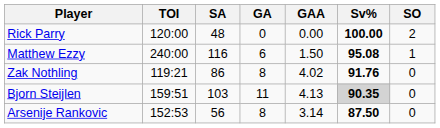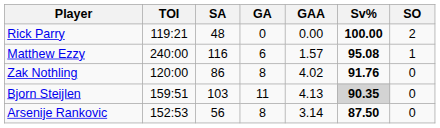 <table class="wikitable sortable" style="text-align:center;">
 <tr>
 <th width="170px">Player</th>
 <th width="60px">TOI</th>
 <th width="50px">SA</th>
 <th width="50px">GA</th>
 <th width="60px">GAA</th>
 <th width="60px">Sv%</th>
 <th width="50px">SO</th>
 </tr>
 <tr>
 <td style="text-align:left;"> <a href='#'>Rick Parry</a></td>
-<td>120:00</td>
+<td>119:21</td>
 <td>48</td>
 <td>0</td>
 <td>0.00</td>
 <td><strong>100.00</strong></td>
 <td>2</td>
 </tr>
 <tr>
 <td style="text-align:left;"> <a href='#'>Matthew Ezzy</a></td>
 <td>240:00</td>
 <td>116</td>
 <td>6</td>
-<td>1.50</td>
+<td>1.57</td>
 <td><strong>95.08</strong></td>
 <td>1</td>
 </tr>
 <tr>
 <td style="text-align:left;"> <a href='#'>Zak Nothling</a></td>
-<td>119:21</td>
+<td>120:00</td>
 <td>86</td>
 <td>8</td>
 <td>4.02</td>
 <td><strong>91.76</strong></td>
 <td>0</td>
 </tr>
 <tr>
 <td style="text-align:left;"> <a href='#'>Bjorn Steijlen</a></td>
 <td>159:51</td>
 <td>103</td>
 <td>11</td>
 <td>4.13</td>
 <td style="background: lightgrey;"><strong>90.35</strong></td>
 <td>0</td>
 </tr>
 <tr>
 <td style="text-align:left;"> <a href='#'>Arsenije Rankovic</a></td>
 <td>152:53</td>
 <td>56</td>
 <td>8</td>
 <td>3.14</td>
 <td><strong>87.50</strong></td>
 <td>0</td>
 </tr>
 </table>
